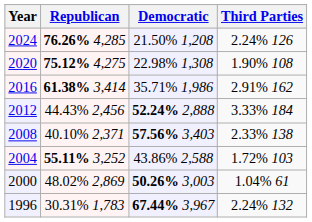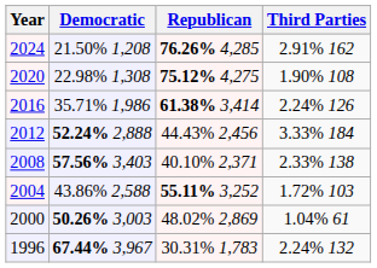 <table class="wikitable" style="float:right; font-size:95%;">
 <tr bgcolor=lightgrey>
 <th>Year</th>
+<th><a href='#'>Democratic</a></th>
 <th><a href='#'>Republican</a></th>
-<th><a href='#'>Democratic</a></th>
 <th><a href='#'>Third Parties</a></th>
 </tr>
 <tr>
 <td align="center" bgcolor="#fff3f3"><a href='#'>2024</a></td>
+<td align="center" bgcolor="#f0f0ff">21.50% <em>1,208</em></td>
 <td align="center" bgcolor="#fff3f3"><strong>76.26%</strong> <em>4,285</em></td>
-<td align="center" bgcolor="#f0f0ff">21.50% <em>1,208</em></td>
-<td align="center">2.24% <em>126</em></td>
+<td align="center">2.91% <em>162</em></td>
 </tr>
 <tr>
 <td align="center" bgcolor="#fff3f3"><a href='#'>2020</a></td>
+<td align="center" bgcolor="#f0f0ff">22.98% <em>1,308</em></td>
 <td align="center" bgcolor="#fff3f3"><strong>75.12%</strong> <em>4,275</em></td>
-<td align="center" bgcolor="#f0f0ff">22.98% <em>1,308</em></td>
 <td align="center">1.90% <em>108</em></td>
 </tr>
 <tr>
 <td align="center" bgcolor="#fff3f3"><a href='#'>2016</a></td>
+<td align="center" bgcolor="#f0f0ff">35.71% <em>1,986</em></td>
 <td align="center" bgcolor="#fff3f3"><strong>61.38%</strong> <em>3,414</em></td>
-<td align="center" bgcolor="#f0f0ff">35.71% <em>1,986</em></td>
-<td align="center">2.91% <em>162</em></td>
+<td align="center">2.24% <em>126</em></td>
 </tr>
 <tr>
 <td align="center" bgcolor="#f0f0ff"><a href='#'>2012</a></td>
+<td align="center" bgcolor="#f0f0ff"><strong>52.24%</strong> <em>2,888</em></td>
 <td align="center" bgcolor="#fff3f3">44.43% <em>2,456</em></td>
-<td align="center" bgcolor="#f0f0ff"><strong>52.24%</strong> <em>2,888</em></td>
 <td align="center">3.33% <em>184</em></td>
 </tr>
 <tr>
 <td align="center" bgcolor="#f0f0ff"><a href='#'>2008</a></td>
+<td align="center" bgcolor="#f0f0ff"><strong>57.56%</strong> <em>3,403</em></td>
 <td align="center" bgcolor="#fff3f3">40.10% <em>2,371</em></td>
-<td align="center" bgcolor="#f0f0ff"><strong>57.56%</strong> <em>3,403</em></td>
 <td align="center">2.33% <em>138</em></td>
 </tr>
 <tr>
 <td align="center" bgcolor="#fff3f3"><a href='#'>2004</a></td>
+<td align="center" bgcolor="#f0f0ff">43.86% <em>2,588</em></td>
 <td align="center" bgcolor="#fff3f3"><strong>55.11%</strong> <em>3,252</em></td>
-<td align="center" bgcolor="#f0f0ff">43.86% <em>2,588</em></td>
 <td align="center">1.72% <em>103</em></td>
 </tr>
 <tr>
 <td align="center" bgcolor="#f0f0ff ">2000</td>
+<td align="center" bgcolor="#f0f0ff"><strong>50.26%</strong> <em>3,003</em></td>
 <td align="center" bgcolor="#fff3f3">48.02% <em>2,869</em></td>
-<td align="center" bgcolor="#f0f0ff"><strong>50.26%</strong> <em>3,003</em></td>
 <td align="center">1.04% <em>61</em></td>
 </tr>
 <tr>
 <td align="center" bgcolor="#f0f0ff ">1996</td>
+<td align="center" bgcolor="#f0f0ff"><strong>67.44%</strong> <em>3,967</em></td>
 <td align="center" bgcolor="#fff3f3">30.31% <em>1,783</em></td>
-<td align="center" bgcolor="#f0f0ff"><strong>67.44%</strong> <em>3,967</em></td>
 <td align="center">2.24% <em>132</em></td>
 </tr>
 </table>
